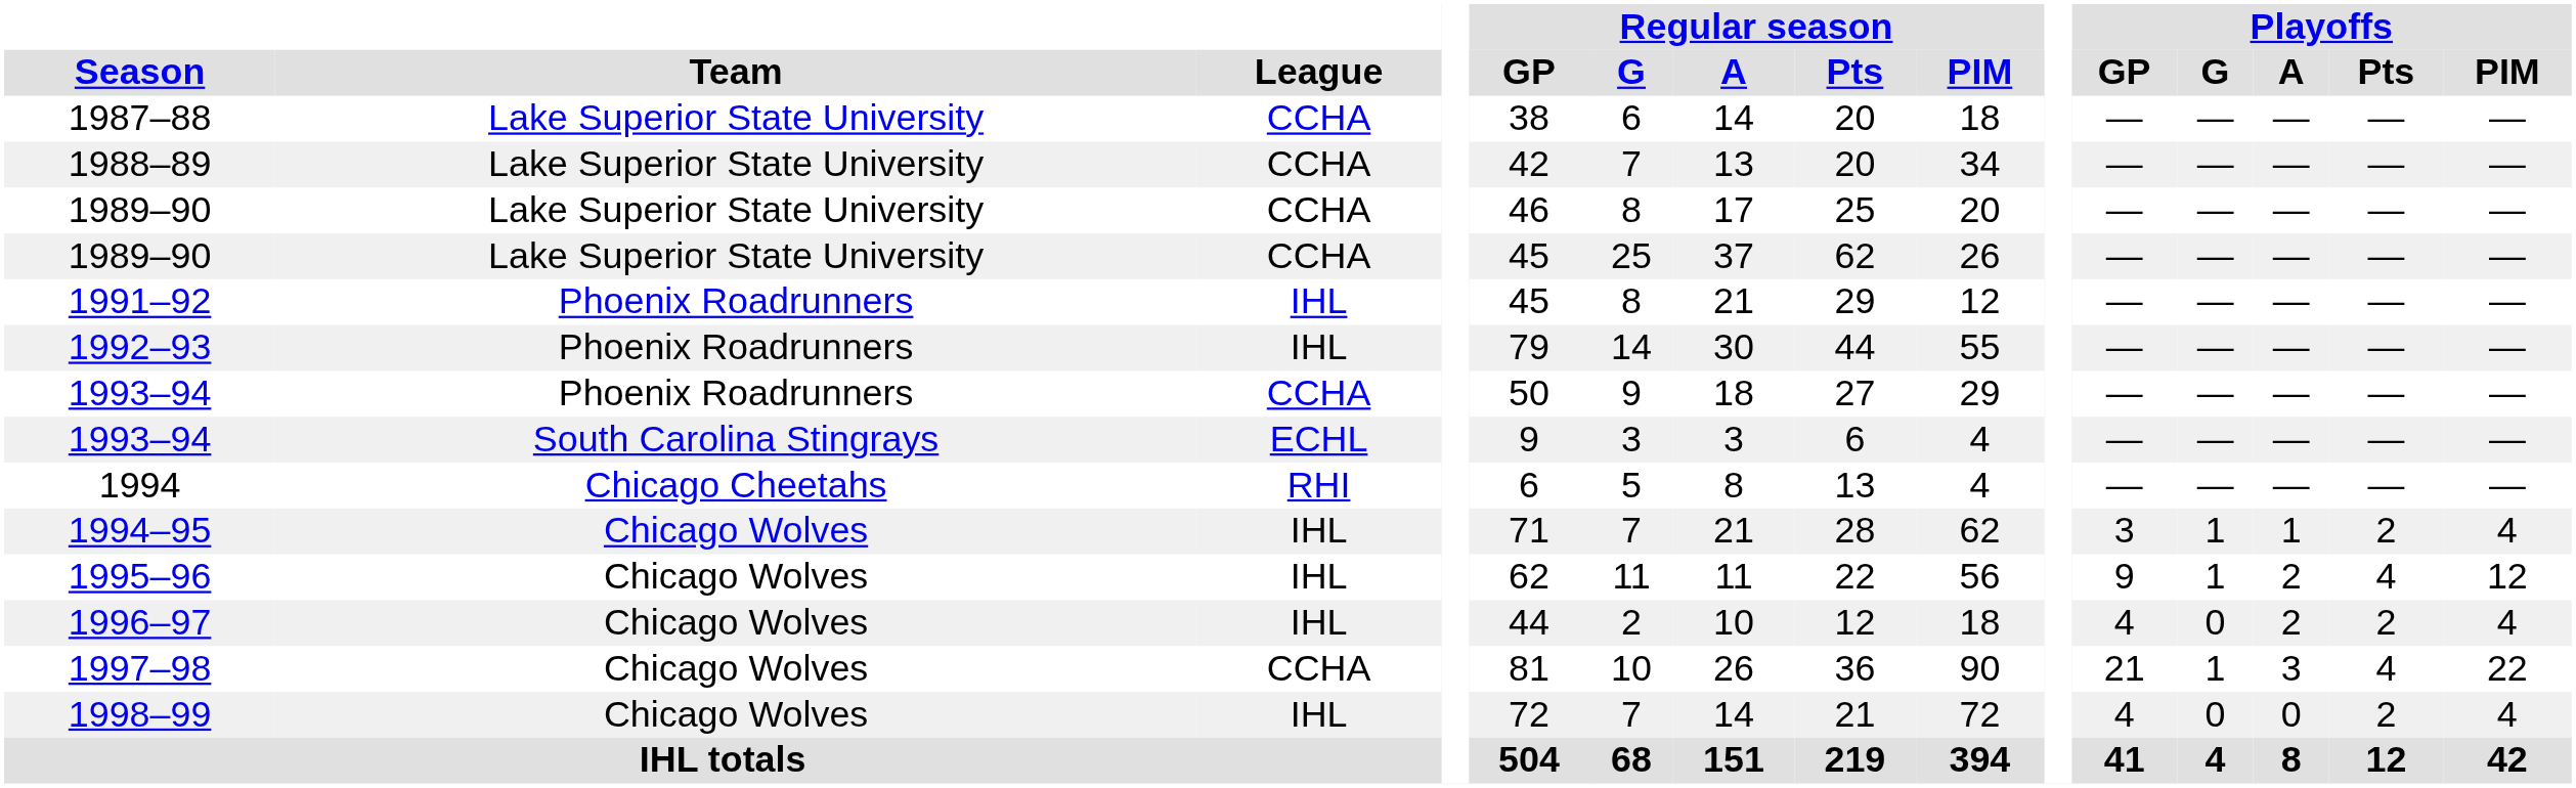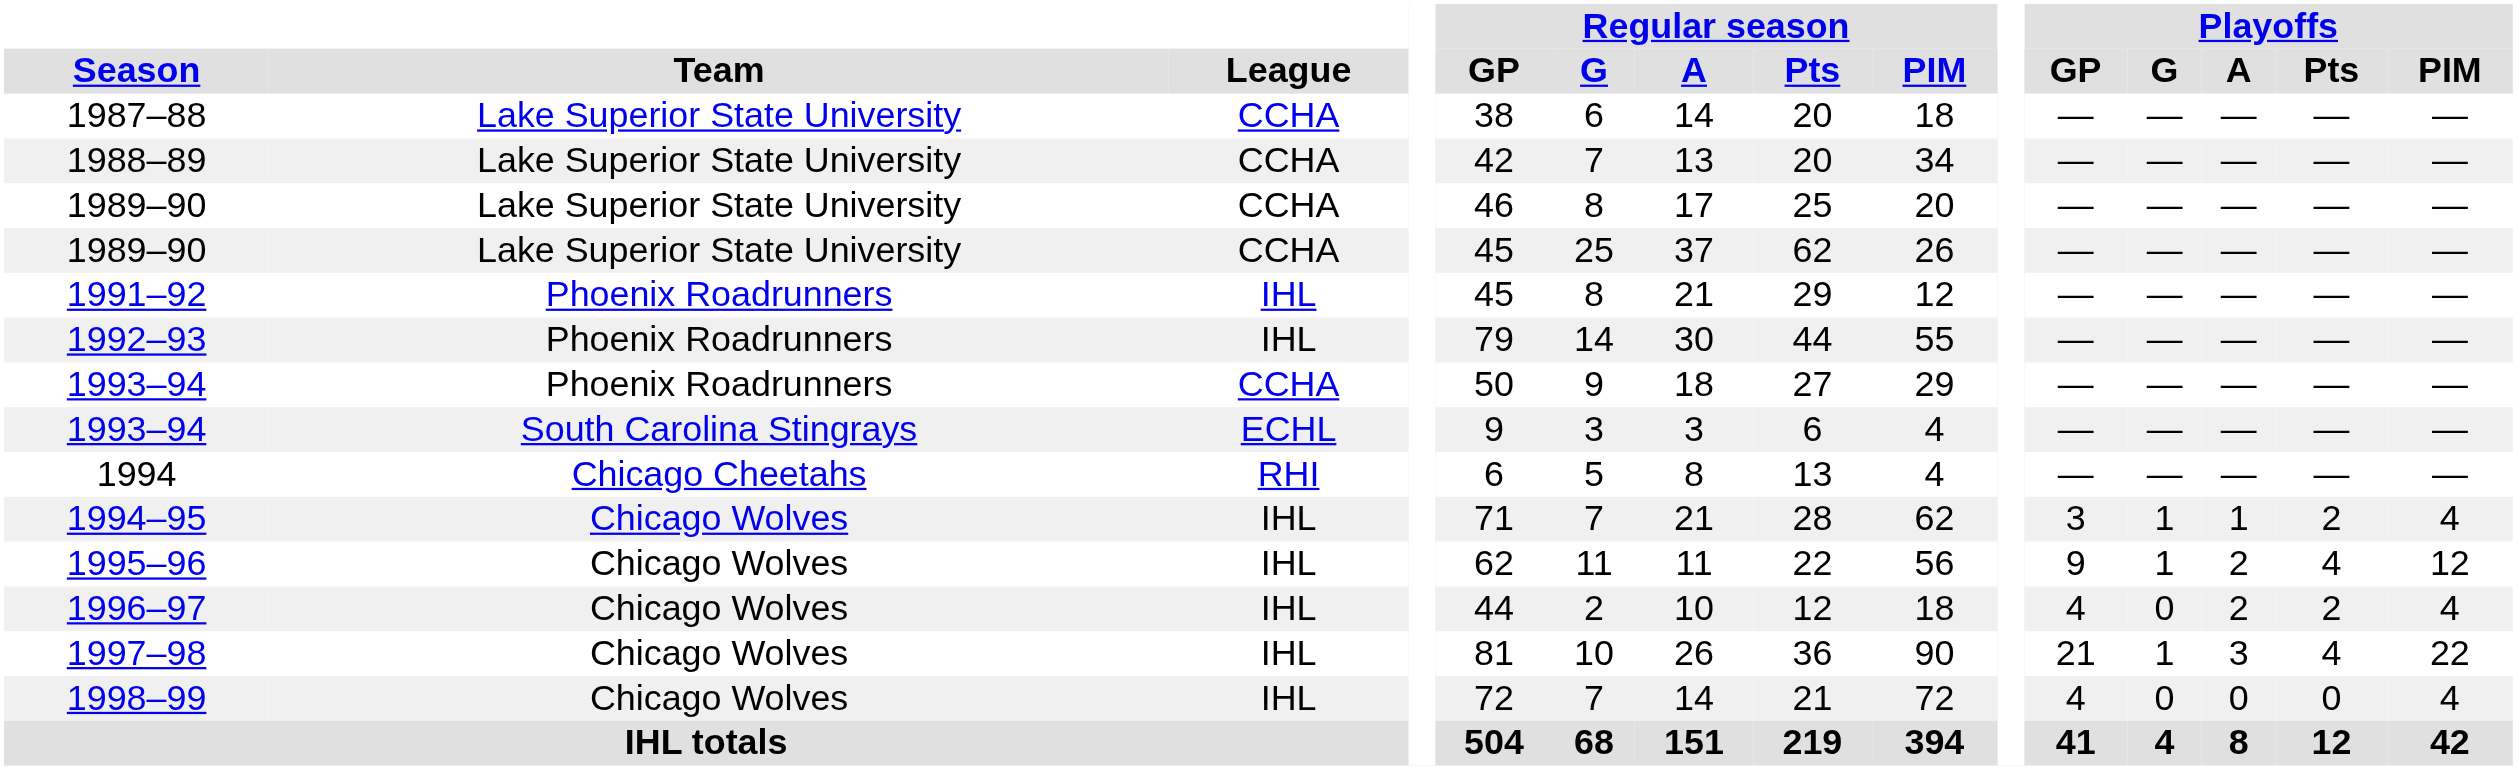 <table border="0" cellpadding="1" cellspacing="0" style="text-align:center; width:70em">
 <tr ALIGN="center" bgcolor="#e0e0e0">
 <th colspan="3" bgcolor="#ffffff"> </th>
 <th rowspan="99" bgcolor="#ffffff"> </th>
 <th colspan="5"><a href='#'>Regular season</a></th>
 <th rowspan="99" bgcolor="#ffffff"> </th>
 <th colspan="5"><a href='#'>Playoffs</a></th>
 </tr>
 <tr ALIGN="center" bgcolor="#e0e0e0">
 <th><a href='#'>Season</a></th>
 <th>Team</th>
 <th>League</th>
 <th>GP</th>
 <th><a href='#'>G</a></th>
 <th><a href='#'>A</a></th>
 <th><a href='#'>Pts</a></th>
 <th><a href='#'>PIM</a></th>
 <th>GP</th>
 <th>G</th>
 <th>A</th>
 <th>Pts</th>
 <th>PIM</th>
 </tr>
 <tr>
 <td>1987–88</td>
 <td><a href='#'>Lake Superior State University</a></td>
 <td><a href='#'>CCHA</a></td>
 <td>38</td>
 <td>6</td>
 <td>14</td>
 <td>20</td>
 <td>18</td>
 <td>—</td>
 <td>—</td>
 <td>—</td>
 <td>—</td>
 <td>—</td>
 </tr>
 <tr bgcolor="#f0f0f0">
 <td>1988–89</td>
 <td>Lake Superior State University</td>
 <td>CCHA</td>
 <td>42</td>
 <td>7</td>
 <td>13</td>
 <td>20</td>
 <td>34</td>
 <td>—</td>
 <td>—</td>
 <td>—</td>
 <td>—</td>
 <td>—</td>
 </tr>
 <tr>
 <td>1989–90</td>
 <td>Lake Superior State University</td>
 <td>CCHA</td>
 <td>46</td>
 <td>8</td>
 <td>17</td>
 <td>25</td>
 <td>20</td>
 <td>—</td>
 <td>—</td>
 <td>—</td>
 <td>—</td>
 <td>—</td>
 </tr>
 <tr bgcolor="#f0f0f0">
 <td>1989–90</td>
 <td>Lake Superior State University</td>
 <td>CCHA</td>
 <td>45</td>
 <td>25</td>
 <td>37</td>
 <td>62</td>
 <td>26</td>
 <td>—</td>
 <td>—</td>
 <td>—</td>
 <td>—</td>
 <td>—</td>
 </tr>
 <tr>
 <td><a href='#'>1991–92</a></td>
 <td><a href='#'>Phoenix Roadrunners</a></td>
 <td><a href='#'>IHL</a></td>
 <td>45</td>
 <td>8</td>
 <td>21</td>
 <td>29</td>
 <td>12</td>
 <td>—</td>
 <td>—</td>
 <td>—</td>
 <td>—</td>
 <td>—</td>
 </tr>
 <tr bgcolor="#f0f0f0">
 <td><a href='#'>1992–93</a></td>
 <td>Phoenix Roadrunners</td>
 <td>IHL</td>
 <td>79</td>
 <td>14</td>
 <td>30</td>
 <td>44</td>
 <td>55</td>
 <td>—</td>
 <td>—</td>
 <td>—</td>
 <td>—</td>
 <td>—</td>
 </tr>
 <tr>
 <td><a href='#'>1993–94</a></td>
 <td>Phoenix Roadrunners</td>
 <td><a href='#'>CCHA</a></td>
 <td>50</td>
 <td>9</td>
 <td>18</td>
 <td>27</td>
 <td>29</td>
 <td>—</td>
 <td>—</td>
 <td>—</td>
 <td>—</td>
 <td>—</td>
 </tr>
 <tr bgcolor="#f0f0f0">
 <td><a href='#'>1993–94</a></td>
 <td><a href='#'>South Carolina Stingrays</a></td>
 <td><a href='#'>ECHL</a></td>
 <td>9</td>
 <td>3</td>
 <td>3</td>
 <td>6</td>
 <td>4</td>
 <td>—</td>
 <td>—</td>
 <td>—</td>
 <td>—</td>
 <td>—</td>
 </tr>
 <tr>
 <td>1994</td>
 <td><a href='#'>Chicago Cheetahs</a></td>
 <td><a href='#'>RHI</a></td>
 <td>6</td>
 <td>5</td>
 <td>8</td>
 <td>13</td>
 <td>4</td>
 <td>—</td>
 <td>—</td>
 <td>—</td>
 <td>—</td>
 <td>—</td>
 </tr>
 <tr bgcolor="#f0f0f0">
 <td><a href='#'>1994–95</a></td>
 <td><a href='#'>Chicago Wolves</a></td>
 <td>IHL</td>
 <td>71</td>
 <td>7</td>
 <td>21</td>
 <td>28</td>
 <td>62</td>
 <td>3</td>
 <td>1</td>
 <td>1</td>
 <td>2</td>
 <td>4</td>
 </tr>
 <tr>
 <td><a href='#'>1995–96</a></td>
 <td>Chicago Wolves</td>
 <td>IHL</td>
 <td>62</td>
 <td>11</td>
 <td>11</td>
 <td>22</td>
 <td>56</td>
 <td>9</td>
 <td>1</td>
 <td>2</td>
 <td>4</td>
 <td>12</td>
 </tr>
 <tr bgcolor="#f0f0f0">
 <td><a href='#'>1996–97</a></td>
 <td>Chicago Wolves</td>
 <td>IHL</td>
 <td>44</td>
 <td>2</td>
 <td>10</td>
 <td>12</td>
 <td>18</td>
 <td>4</td>
 <td>0</td>
 <td>2</td>
 <td>2</td>
 <td>4</td>
 </tr>
 <tr>
 <td><a href='#'>1997–98</a></td>
 <td>Chicago Wolves</td>
-<td>CCHA</td>
+<td>IHL</td>
 <td>81</td>
 <td>10</td>
 <td>26</td>
 <td>36</td>
 <td>90</td>
 <td>21</td>
 <td>1</td>
 <td>3</td>
 <td>4</td>
 <td>22</td>
 </tr>
 <tr bgcolor="#f0f0f0">
 <td><a href='#'>1998–99</a></td>
 <td>Chicago Wolves</td>
 <td>IHL</td>
 <td>72</td>
 <td>7</td>
 <td>14</td>
 <td>21</td>
 <td>72</td>
 <td>4</td>
 <td>0</td>
 <td>0</td>
-<td>2</td>
+<td>0</td>
 <td>4</td>
 </tr>
 <tr ALIGN="center" bgcolor="#e0e0e0">
 <th colspan="3">IHL totals</th>
 <th>504</th>
 <th>68</th>
 <th>151</th>
 <th>219</th>
 <th>394</th>
 <th>41</th>
 <th>4</th>
 <th>8</th>
 <th>12</th>
 <th>42</th>
 </tr>
 </table>
